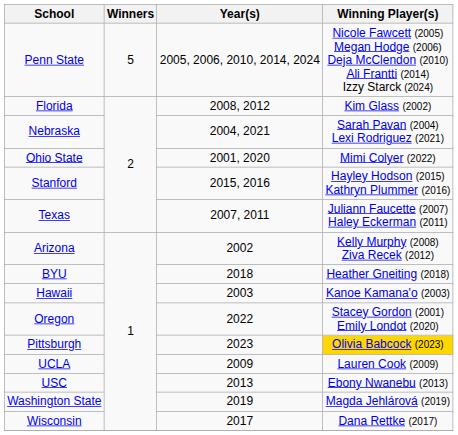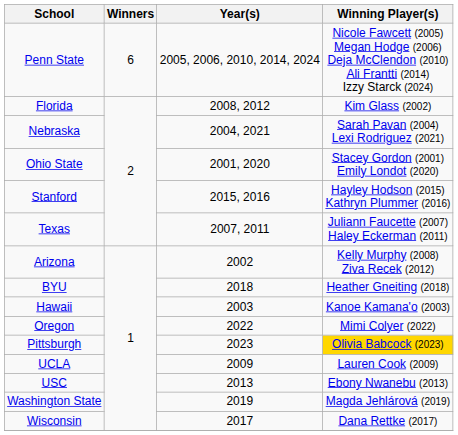 <table class="wikitable sortable" style="text-align:center;" width="auto">
 <tr>
 <th>School</th>
 <th>Winners</th>
 <th>Year(s)</th>
 <th>Winning Player(s)</th>
 </tr>
 <tr>
 <td><a href='#'>Penn State</a></td>
-<td>5</td>
+<td>6</td>
 <td>2005, 2006, 2010, 2014, 2024</td>
 <td><a href='#'>Nicole Fawcett</a> <small>(2005)</small><br><a href='#'>Megan Hodge</a> <small>(2006)</small><br><a href='#'>Deja McClendon</a> <small>(2010)</small><br><a href='#'>Ali Frantti</a> <small>(2014)</small><br>Izzy Starck<small> (2024)</small></td>
 </tr>
 <tr>
 <td><a href='#'>Florida</a></td>
 <td rowspan="5">2</td>
 <td>2008, 2012</td>
 <td><a href='#'>Kim Glass</a> <small>(2002)</small></td>
 </tr>
 <tr>
 <td><a href='#'>Nebraska</a></td>
 <td>2004, 2021</td>
 <td><a href='#'>Sarah Pavan</a> <small>(2004)</small><br><a href='#'>Lexi Rodriguez</a> <small> (2021)</small></td>
 </tr>
 <tr>
 <td><a href='#'>Ohio State</a></td>
 <td>2001, 2020</td>
-<td><a href='#'>Mimi Colyer</a> <small>(2022)</small></td>
+<td><a href='#'>Stacey Gordon</a> <small>(2001)</small><br><a href='#'>Emily Londot</a> <small> (2020)</small></td>
 </tr>
 <tr>
 <td><a href='#'>Stanford</a></td>
 <td>2015, 2016</td>
 <td><a href='#'>Hayley Hodson</a> <small>(2015)</small><br><a href='#'>Kathryn Plummer</a> <small>(2016)</small></td>
 </tr>
 <tr>
 <td><a href='#'>Texas</a></td>
 <td>2007, 2011</td>
 <td><a href='#'>Juliann Faucette</a> <small>(2007)</small><br><a href='#'>Haley Eckerman</a> <small>(2011)</small></td>
 </tr>
 <tr>
 <td><a href='#'>Arizona</a></td>
 <td rowspan="9">1</td>
 <td>2002</td>
 <td><a href='#'>Kelly Murphy</a> <small>(2008)</small><br><a href='#'>Ziva Recek</a> <small>(2012)</small></td>
 </tr>
 <tr>
 <td><a href='#'>BYU</a></td>
 <td>2018</td>
 <td><a href='#'>Heather Gneiting</a> <small>(2018)</small></td>
 </tr>
 <tr>
 <td><a href='#'>Hawaii</a></td>
 <td>2003</td>
 <td><a href='#'>Kanoe Kamana'o</a> <small>(2003)</small></td>
 </tr>
 <tr>
 <td><a href='#'>Oregon</a></td>
 <td>2022</td>
-<td><a href='#'>Stacey Gordon</a> <small>(2001)</small><br><a href='#'>Emily Londot</a> <small> (2020)</small></td>
+<td><a href='#'>Mimi Colyer</a> <small>(2022)</small></td>
 </tr>
 <tr>
 <td><a href='#'>Pittsburgh</a></td>
 <td>2023</td>
 <td style="background: gold;"><a href='#'>Olivia Babcock</a> <small>(2023)</small></td>
 </tr>
 <tr>
 <td><a href='#'>UCLA</a></td>
 <td>2009</td>
 <td><a href='#'>Lauren Cook</a> <small>(2009)</small></td>
 </tr>
 <tr>
 <td><a href='#'>USC</a></td>
 <td>2013</td>
 <td><a href='#'>Ebony Nwanebu</a> <small>(2013)</small></td>
 </tr>
 <tr>
 <td><a href='#'>Washington State</a></td>
 <td>2019</td>
 <td><a href='#'>Magda Jehlárová</a> <small>(2019)</small></td>
 </tr>
 <tr>
 <td><a href='#'>Wisconsin</a></td>
 <td>2017</td>
 <td><a href='#'>Dana Rettke</a> <small>(2017)</small></td>
 </tr>
 <tr>
 </tr>
 </table>
